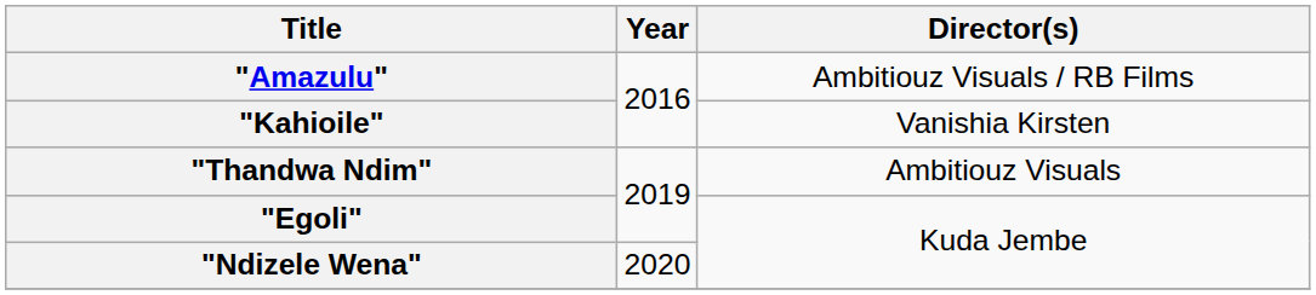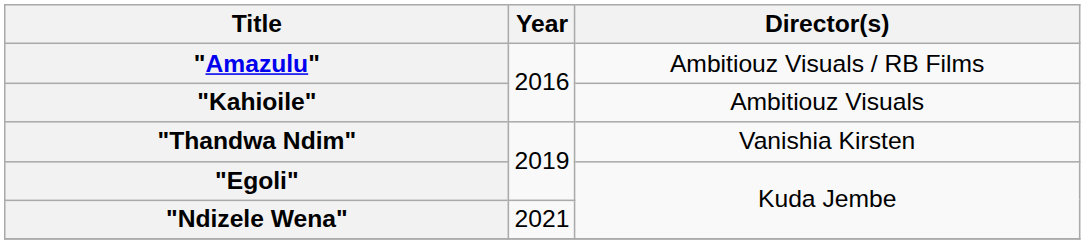 <table class="wikitable plainrowheaders" style="text-align:center;">
 <tr>
 <th scope="col" style="width:20em;">Title</th>
 <th scope="col" style="width:2em;">Year</th>
 <th scope="col" style="width:20em;">Director(s)</th>
 </tr>
 <tr>
 <th scope="row">"<a href='#'>Amazulu</a>"</th>
 <td rowspan="2">2016</td>
 <td>Ambitiouz Visuals / RB Films</td>
 </tr>
 <tr>
 <th scope="row">"Kahioile"</th>
-<td>Vanishia Kirsten</td>
+<td>Ambitiouz Visuals</td>
 </tr>
 <tr>
 <th scope="row">"Thandwa Ndim"</th>
 <td rowspan="2">2019</td>
-<td>Ambitiouz Visuals</td>
+<td>Vanishia Kirsten</td>
 </tr>
 <tr>
 <th scope="row">"Egoli"</th>
 <td rowspan="2">Kuda Jembe</td>
 </tr>
 <tr>
 <th scope="row">"Ndizele Wena"</th>
-<td>2020</td>
+<td>2021</td>
 </tr>
 <tr>
 </tr>
 </table>
